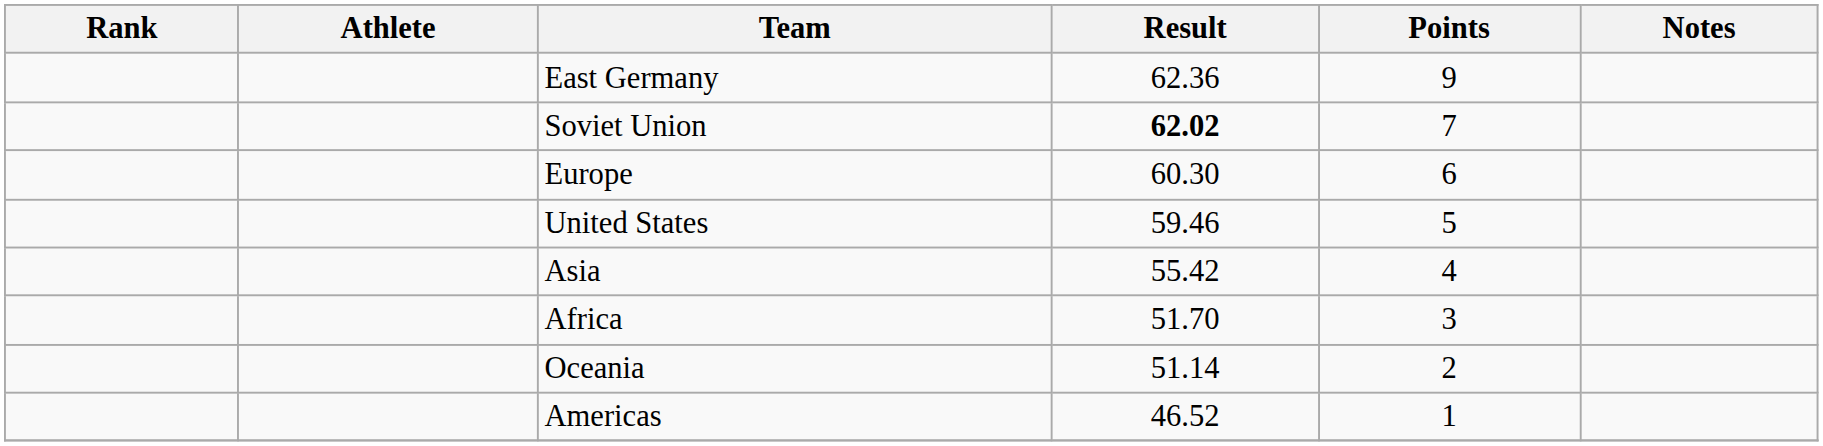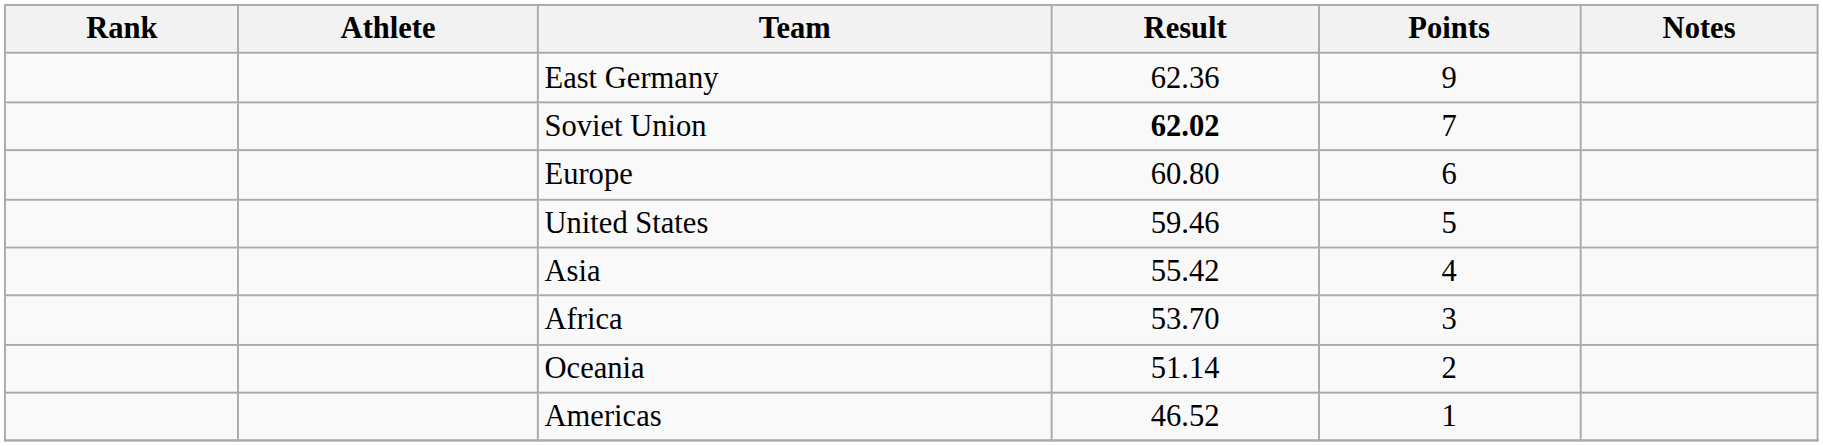 <table class="wikitable sortable" style="text-align:center" width="60%">
 <tr>
 <th>Rank</th>
 <th>Athlete</th>
 <th>Team</th>
 <th>Result</th>
 <th>Points</th>
 <th>Notes</th>
 </tr>
 <tr>
 <td></td>
 <td align="left"></td>
 <td align=left>East Germany</td>
 <td>62.36</td>
 <td>9</td>
 <td></td>
 </tr>
 <tr>
 <td></td>
 <td align="left"></td>
 <td align=left>Soviet Union</td>
 <td><strong>62.02</strong></td>
 <td>7</td>
 <td></td>
 </tr>
 <tr>
 <td></td>
 <td align="left"></td>
 <td align=left>Europe</td>
-<td>60.30</td>
+<td>60.80</td>
 <td>6</td>
 <td></td>
 </tr>
 <tr>
 <td></td>
 <td align="left"></td>
 <td align=left>United States</td>
 <td>59.46</td>
 <td>5</td>
 <td></td>
 </tr>
 <tr>
 <td></td>
 <td align="left"></td>
 <td align=left>Asia</td>
 <td>55.42</td>
 <td>4</td>
 <td></td>
 </tr>
 <tr>
 <td></td>
 <td align="left"></td>
 <td align=left>Africa</td>
-<td>51.70</td>
+<td>53.70</td>
 <td>3</td>
 <td></td>
 </tr>
 <tr>
 <td></td>
 <td align="left"></td>
 <td align=left>Oceania</td>
 <td>51.14</td>
 <td>2</td>
 <td></td>
 </tr>
 <tr>
 <td></td>
 <td align="left"></td>
 <td align=left>Americas</td>
 <td>46.52</td>
 <td>1</td>
 <td></td>
 </tr>
 <tr>
 </tr>
 </table>
